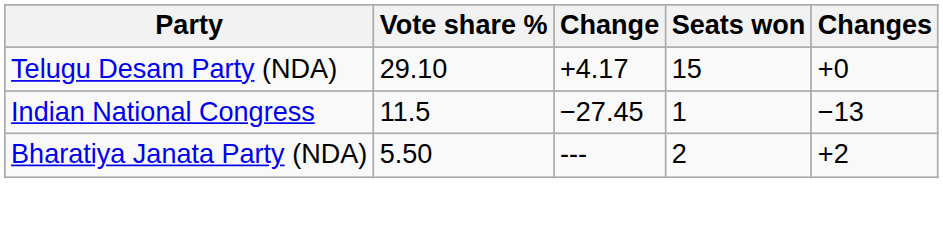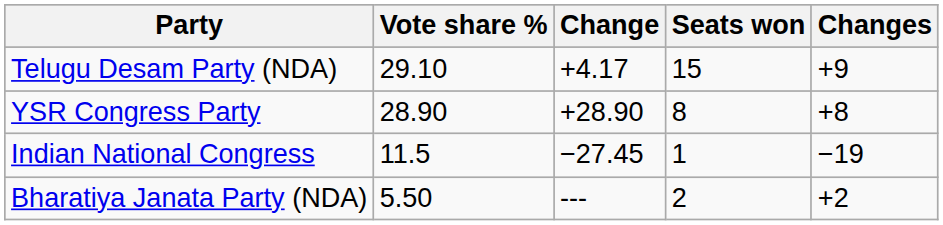 <table class="wikitable sortable">
 <tr>
 <th>Party</th>
 <th>Vote share %</th>
 <th>Change</th>
 <th>Seats won</th>
 <th>Changes</th>
 </tr>
 <tr>
 <td><a href='#'>Telugu Desam Party</a> (NDA)</td>
 <td>29.10</td>
 <td>+4.17</td>
 <td>15</td>
-<td>+0</td>
+<td>+9</td>
+</tr>
+<tr>
+<td><a href='#'>YSR Congress Party</a></td>
+<td>28.90</td>
+<td>+28.90</td>
+<td>8</td>
+<td>+8</td>
 </tr>
 <tr>
 <td><a href='#'>Indian National Congress</a></td>
 <td>11.5</td>
 <td>−27.45</td>
 <td>1</td>
-<td>−13</td>
+<td>−19</td>
 </tr>
 <tr>
 <td><a href='#'>Bharatiya Janata Party</a> (NDA)</td>
 <td>5.50</td>
 <td>---</td>
 <td>2</td>
 <td>+2</td>
 </tr>
 </table>
